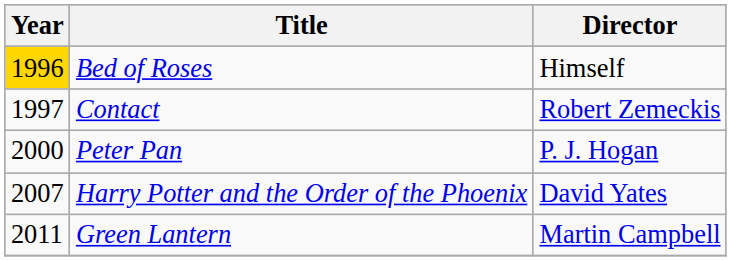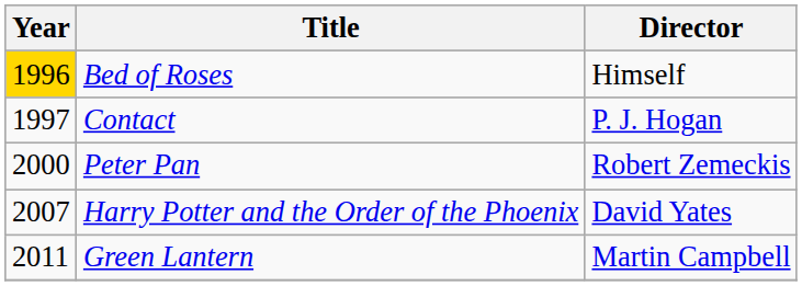 <table class="wikitable">
 <tr>
 <th>Year</th>
 <th>Title</th>
 <th>Director</th>
 </tr>
 <tr>
 <td style="background: gold;">1996</td>
 <td><em><a href='#'>Bed of Roses</a></em></td>
 <td>Himself</td>
 </tr>
 <tr>
 <td>1997</td>
 <td><em><a href='#'>Contact</a></em></td>
-<td><a href='#'>Robert Zemeckis</a></td>
+<td><a href='#'>P. J. Hogan</a></td>
 </tr>
 <tr>
 <td>2000</td>
 <td><em><a href='#'>Peter Pan</a></em></td>
-<td><a href='#'>P. J. Hogan</a></td>
+<td><a href='#'>Robert Zemeckis</a></td>
 </tr>
 <tr>
 <td>2007</td>
 <td><em><a href='#'>Harry Potter and the Order of the Phoenix</a></em></td>
 <td><a href='#'>David Yates</a></td>
 </tr>
 <tr>
 <td>2011</td>
 <td><em><a href='#'>Green Lantern</a></em></td>
 <td><a href='#'>Martin Campbell</a></td>
 </tr>
 <tr>
 </tr>
 </table>
